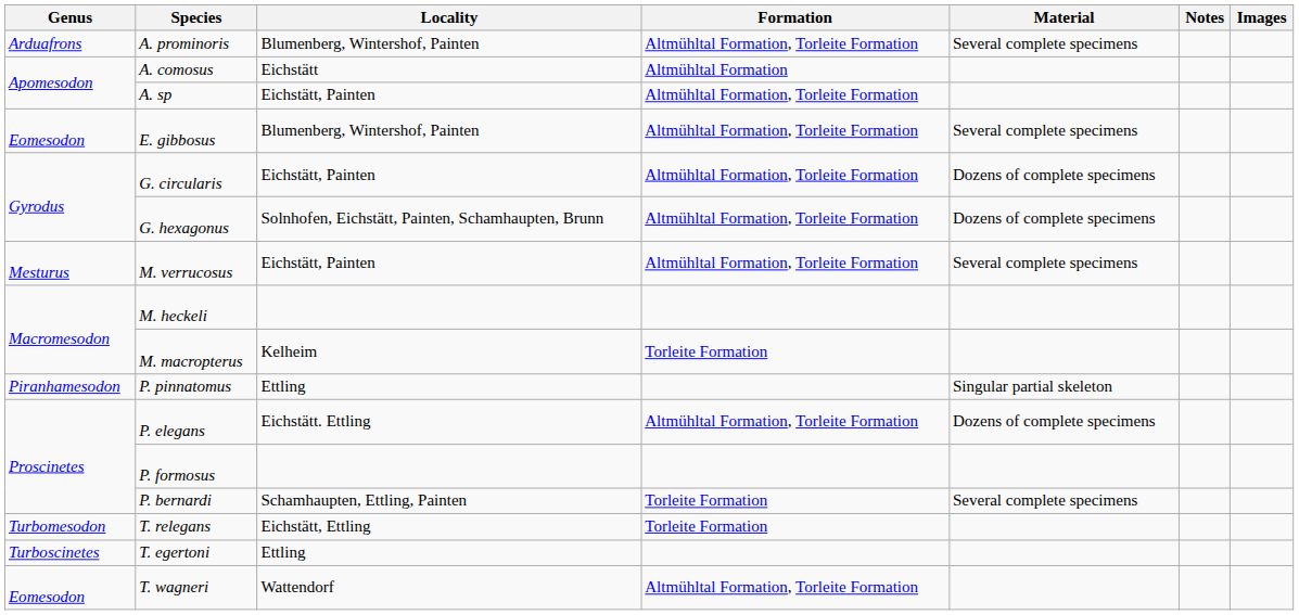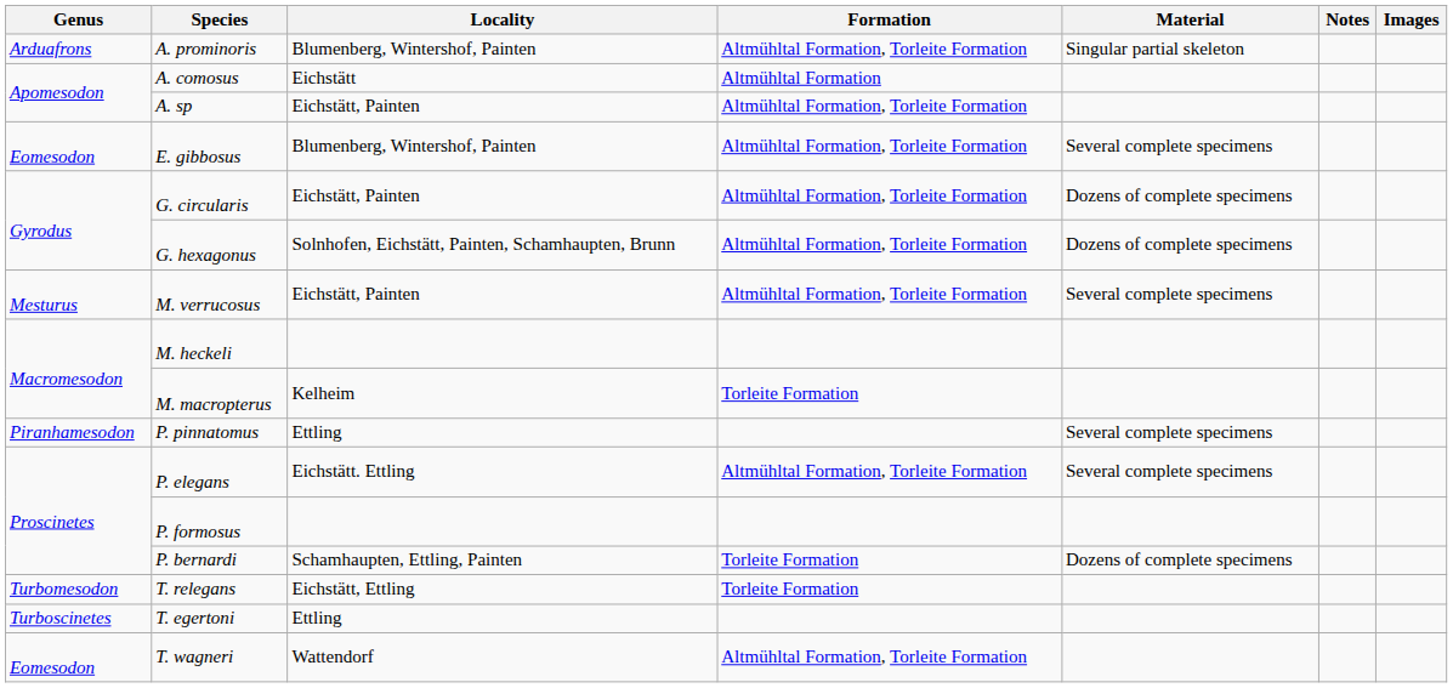 <table class="wikitable" align="center" width="100%">
 <tr>
 <th>Genus</th>
 <th>Species</th>
 <th>Locality</th>
 <th>Formation</th>
 <th>Material</th>
 <th>Notes</th>
 <th>Images</th>
 </tr>
 <tr>
 <td><em><a href='#'>Arduafrons</a></em></td>
 <td><em>A. prominoris</em></td>
 <td>Blumenberg, Wintershof, Painten</td>
 <td><a href='#'>Altmühltal Formation</a>, <a href='#'>Torleite Formation</a></td>
-<td>Several complete specimens</td>
+<td>Singular partial skeleton</td>
 <td></td>
 <td></td>
 </tr>
 <tr>
 <td rowspan="2"><em><a href='#'>Apomesodon</a></em></td>
 <td><em>A. comosus</em></td>
 <td>Eichstätt</td>
 <td><a href='#'>Altmühltal Formation</a></td>
 <td></td>
 <td></td>
 <td></td>
 </tr>
 <tr>
 <td><em>A. sp</em></td>
 <td>Eichstätt, Painten</td>
 <td><a href='#'>Altmühltal Formation</a>, <a href='#'>Torleite Formation</a></td>
 <td></td>
 <td></td>
 <td></td>
 </tr>
 <tr>
 <td><br><em><a href='#'>Eomesodon</a></em></td>
 <td><br><em>E. gibbosus</em></td>
 <td>Blumenberg, Wintershof, Painten</td>
 <td><a href='#'>Altmühltal Formation</a>, <a href='#'>Torleite Formation</a></td>
 <td>Several complete specimens</td>
 <td></td>
 <td></td>
 </tr>
 <tr>
 <td rowspan="2"><br><em><a href='#'>Gyrodus</a></em></td>
 <td><br><em>G. circularis</em></td>
 <td>Eichstätt, Painten</td>
 <td><a href='#'>Altmühltal Formation</a>, <a href='#'>Torleite Formation</a></td>
 <td>Dozens of complete specimens</td>
 <td></td>
 <td></td>
 </tr>
 <tr>
 <td><br><em>G. hexagonus</em></td>
 <td>Solnhofen, Eichstätt, Painten, Schamhaupten, Brunn</td>
 <td><a href='#'>Altmühltal Formation</a>, <a href='#'>Torleite Formation</a></td>
 <td>Dozens of complete specimens</td>
 <td></td>
 <td></td>
 </tr>
 <tr>
 <td><br><em><a href='#'>Mesturus</a></em></td>
 <td><br><em>M. verrucosus</em></td>
 <td>Eichstätt, Painten</td>
 <td><a href='#'>Altmühltal Formation</a>, <a href='#'>Torleite Formation</a></td>
 <td>Several complete specimens</td>
 <td></td>
 <td></td>
 </tr>
 <tr>
 <td rowspan="2"><br><em><a href='#'>Macromesodon</a></em></td>
 <td><br><em>M. heckeli</em></td>
 <td></td>
 <td></td>
 <td></td>
 <td></td>
 <td></td>
 </tr>
 <tr>
 <td><br><em>M. macropterus</em></td>
 <td>Kelheim</td>
 <td><a href='#'>Torleite Formation</a></td>
 <td></td>
 <td></td>
 <td></td>
 </tr>
 <tr>
 <td><em><a href='#'>Piranhamesodon</a></em></td>
 <td><em>P. pinnatomus</em></td>
 <td>Ettling</td>
 <td></td>
-<td>Singular partial skeleton</td>
+<td>Several complete specimens</td>
 <td></td>
 <td></td>
 </tr>
 <tr>
 <td rowspan="3"><br><em><a href='#'>Proscinetes</a></em></td>
 <td><br><em>P. elegans</em></td>
 <td>Eichstätt. Ettling</td>
 <td><a href='#'>Altmühltal Formation</a>, <a href='#'>Torleite Formation</a></td>
-<td>Dozens of complete specimens</td>
+<td>Several complete specimens</td>
 <td></td>
 <td></td>
 </tr>
 <tr>
 <td><br><em>P. formosus</em></td>
 <td></td>
 <td></td>
 <td></td>
 <td></td>
 <td></td>
 </tr>
 <tr>
 <td><em>P. bernardi</em></td>
 <td>Schamhaupten, Ettling, Painten</td>
 <td><a href='#'>Torleite Formation</a></td>
-<td>Several complete specimens</td>
+<td>Dozens of complete specimens</td>
 <td></td>
 <td></td>
 </tr>
 <tr>
 <td><em><a href='#'>Turbomesodon</a></em></td>
 <td><em>T. relegans</em></td>
 <td>Eichstätt, Ettling</td>
 <td><a href='#'>Torleite Formation</a></td>
 <td></td>
 <td></td>
 <td></td>
 </tr>
 <tr>
 <td><em><a href='#'>Turboscinetes</a></em></td>
 <td><em>T. egertoni</em></td>
 <td>Ettling</td>
 <td></td>
 <td></td>
 <td></td>
 <td></td>
 </tr>
 <tr>
 <td><br><em><a href='#'>Eomesodon</a></em></td>
 <td><em>T. wagneri</em></td>
 <td>Wattendorf</td>
 <td><a href='#'>Altmühltal Formation</a>, <a href='#'>Torleite Formation</a></td>
 <td></td>
 <td></td>
 <td></td>
 </tr>
 </table>
